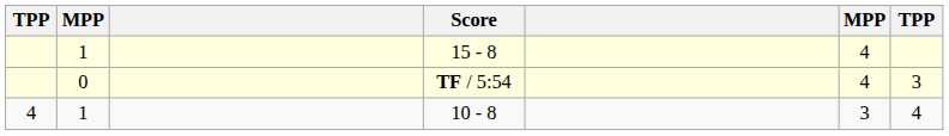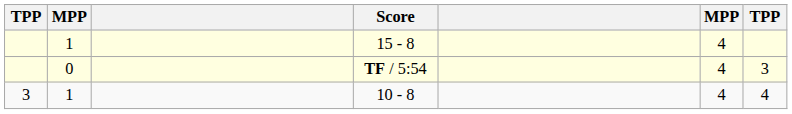 <table class="wikitable" style="text-align: center;" |>
 <tr>
 <th width="35">TPP</th>
 <th width="35">MPP</th>
 <th width="250"></th>
 <th width="75">Score</th>
 <th width="250"></th>
 <th width="35">MPP</th>
 <th width="35">TPP</th>
 </tr>
 <tr bgcolor=lightyellow>
 <td></td>
 <td>1</td>
 <td style="text-align:left;"><strong></strong></td>
 <td>15 - 8</td>
 <td style="text-align:left;"></td>
 <td>4</td>
 <td></td>
 </tr>
 <tr bgcolor=lightyellow>
 <td></td>
 <td>0</td>
 <td style="text-align:left;"><strong></strong></td>
 <td><strong>TF</strong> / 5:54</td>
 <td style="text-align:left;"></td>
 <td>4</td>
 <td>3</td>
 </tr>
 <tr>
-<td>4</td>
+<td>3</td>
 <td>1</td>
 <td style="text-align:left;"><strong></strong></td>
 <td>10 - 8</td>
 <td style="text-align:left;"></td>
-<td>3</td>
+<td>4</td>
 <td>4</td>
 </tr>
 </table>
